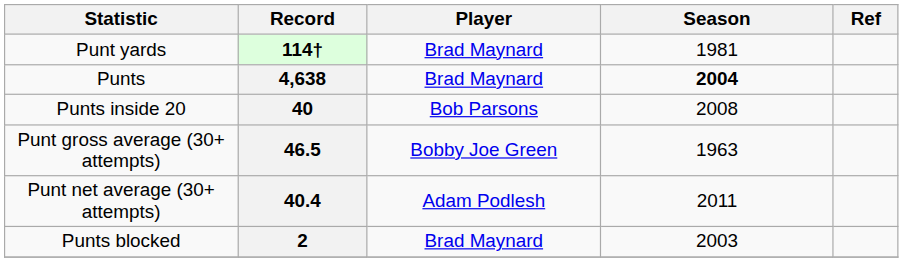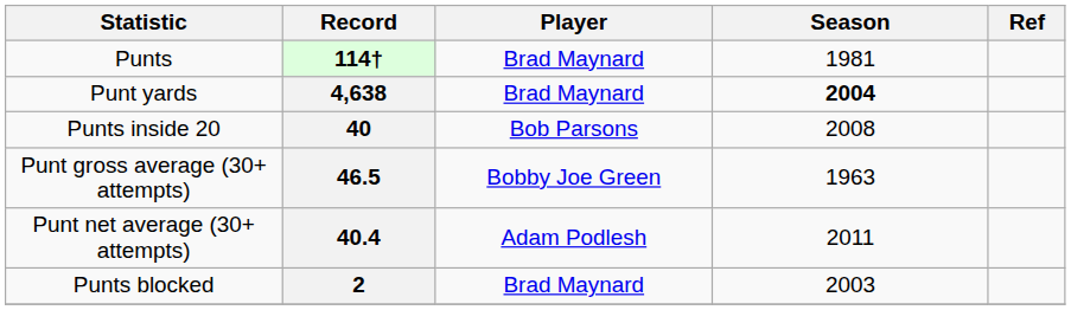 <table class="sortable wikitable" style="text-align:center" width="60%">
 <tr>
 <th scope="col" width=18%>Statistic</th>
 <th scope="col" width=10% class="unsortable">Record</th>
 <th scope="col" width=18%>Player</th>
 <th scope="col" width=18%>Season</th>
 <th scope="col" width=5% class="unsortable">Ref</th>
 </tr>
 <tr>
-<td>Punt yards</td>
+<td>Punts</td>
 <th scope="row" style="background-color:#ddffdd">114†</th>
 <td><a href='#'>Brad Maynard</a></td>
 <td>1981</td>
 <td></td>
 </tr>
 <tr>
-<td>Punts</td>
+<td>Punt yards</td>
 <th>4,638</th>
 <td><a href='#'>Brad Maynard</a></td>
 <td><strong>2004</strong></td>
 <td></td>
 </tr>
 <tr>
 <td>Punts inside 20</td>
 <th>40</th>
 <td><a href='#'>Bob Parsons</a></td>
 <td>2008</td>
 <td></td>
 </tr>
 <tr>
 <td>Punt gross average (30+ attempts)</td>
 <th>46.5</th>
 <td><a href='#'>Bobby Joe Green</a></td>
 <td>1963</td>
 <td></td>
 </tr>
 <tr>
 <td>Punt net average (30+ attempts)</td>
 <th>40.4</th>
 <td><a href='#'>Adam Podlesh</a></td>
 <td>2011</td>
 <td></td>
 </tr>
 <tr>
 <td>Punts blocked</td>
 <th>2</th>
 <td><a href='#'>Brad Maynard</a></td>
 <td>2003</td>
 <td></td>
 </tr>
 <tr>
 </tr>
 </table>
